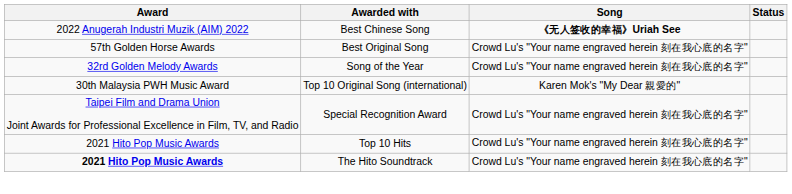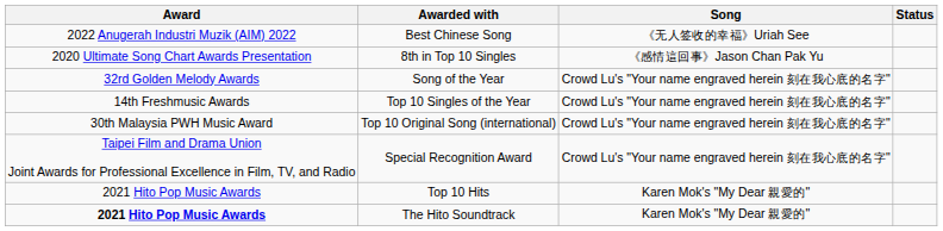 <table class="wikitable" style=text-align:center>
 <tr>
 <th scope="col">Award</th>
 <th scope="col">Awarded with</th>
 <th scope="col">Song</th>
 <th scope="col">Status</th>
 </tr>
 <tr>
 <td>2022 <a href='#'>Anugerah Industri Muzik (AIM) 2022 </a></td>
 <td>Best Chinese Song</td>
-<td><strong>《无人签收的幸福》Uriah See</strong></td>
+<td>《无人签收的幸福》Uriah See</td>
 <td></td>
 </tr>
 <tr>
-<td>57th Golden Horse Awards</td>
-<td>Best Original Song</td>
-<td>Crowd Lu's "Your name engraved herein 刻在我心底的名字"</td>
+<td>2020 <a href='#'>Ultimate Song Chart Awards Presentation</a></td>
+<td>8th in Top 10 Singles</td>
+<td>《感情這回事》Jason Chan Pak Yu</td>
 <td></td>
 </tr>
 <tr>
 <td><a href='#'>32rd Golden Melody Awards</a></td>
 <td>Song of the Year</td>
 <td>Crowd Lu's "Your name engraved herein 刻在我心底的名字"</td>
 <td></td>
 </tr>
 <tr>
+<td>14th Freshmusic Awards</td>
+<td>Top 10 Singles of the Year</td>
+<td>Crowd Lu's "Your name engraved herein 刻在我心底的名字"</td>
+<td></td>
+</tr>
+<tr>
 <td>30th Malaysia PWH Music Award</td>
 <td>Top 10 Original Song (international)</td>
-<td>Karen Mok's "My Dear 親愛的"</td>
+<td>Crowd Lu's "Your name engraved herein 刻在我心底的名字"</td>
 <td></td>
 </tr>
 <tr>
 <td><a href='#'>Taipei Film and Drama Union</a> <br><br>Joint Awards for Professional Excellence in Film, TV, and Radio</td>
 <td>Special Recognition Award</td>
 <td>Crowd Lu's "Your name engraved herein 刻在我心底的名字"</td>
 <td></td>
 </tr>
 <tr>
 <td>2021 <a href='#'>Hito Pop Music Awards</a></td>
 <td>Top 10 Hits</td>
-<td>Crowd Lu's "Your name engraved herein 刻在我心底的名字"</td>
+<td>Karen Mok's "My Dear 親愛的"</td>
 <td></td>
 </tr>
 <tr>
 <td><strong>2021 <a href='#'>Hito Pop Music Awards</a></strong></td>
 <td>The Hito Soundtrack</td>
-<td>Crowd Lu's "Your name engraved herein 刻在我心底的名字"</td>
+<td>Karen Mok's "My Dear 親愛的"</td>
 <td></td>
 </tr>
 </table>
